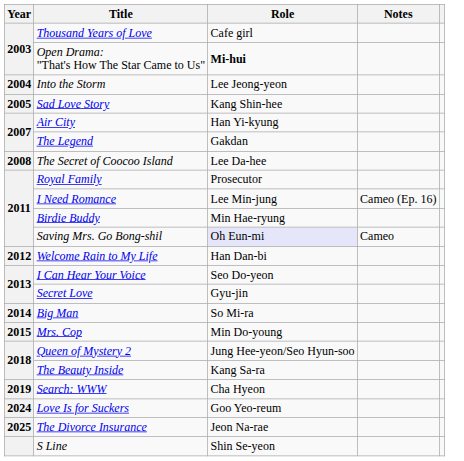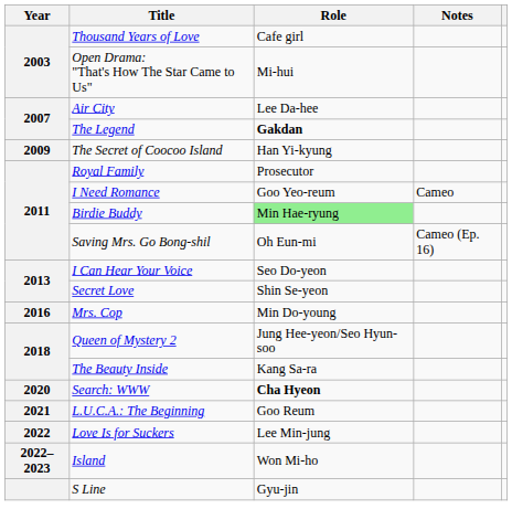 <table class="wikitable plainrowheaders">
 <tr>
 <th scope="col">Year</th>
 <th scope="col">Title</th>
 <th scope="col">Role</th>
 <th scope="col">Notes</th>
 <th scope="col"></th>
 </tr>
 <tr>
 <th scope="row" rowspan="2">2003</th>
 <td><em><a href='#'>Thousand Years of Love</a></em></td>
 <td>Cafe girl</td>
 <td></td>
 <td></td>
 </tr>
 <tr>
 <td><em>Open Drama:</em><br>"That's How The Star Came to Us"</td>
-<td><strong>Mi-hui</strong></td>
-<td></td>
-<td></td>
-</tr>
-<tr>
-<th scope="row">2004</th>
-<td><em>Into the Storm</em></td>
-<td>Lee Jeong-yeon</td>
-<td></td>
-<td></td>
-</tr>
-<tr>
-<th scope="row">2005</th>
-<td><em><a href='#'>Sad Love Story</a></em></td>
-<td>Kang Shin-hee</td>
+<td>Mi-hui</td>
 <td></td>
 <td></td>
 </tr>
 <tr>
 <th scope="row" rowspan="2">2007</th>
 <td><em><a href='#'>Air City</a></em></td>
-<td>Han Yi-kyung</td>
+<td>Lee Da-hee</td>
 <td></td>
 <td></td>
 </tr>
 <tr>
 <td><em><a href='#'>The Legend</a></em></td>
-<td>Gakdan</td>
+<td><strong>Gakdan</strong></td>
 <td></td>
 <td></td>
 </tr>
 <tr>
-<th scope="row">2008</th>
+<th scope="row">2009</th>
 <td><em>The Secret of Coocoo Island</em></td>
-<td>Lee Da-hee</td>
+<td>Han Yi-kyung</td>
 <td></td>
 <td></td>
 </tr>
 <tr>
 <th scope="row" rowspan="4">2011</th>
 <td><em><a href='#'>Royal Family</a></em></td>
 <td>Prosecutor</td>
 <td></td>
 <td></td>
 </tr>
 <tr>
 <td><em><a href='#'>I Need Romance</a></em></td>
-<td>Lee Min-jung</td>
-<td>Cameo (Ep. 16)</td>
+<td>Goo Yeo-reum</td>
+<td>Cameo</td>
 <td></td>
 </tr>
 <tr>
 <td><em><a href='#'>Birdie Buddy</a></em></td>
-<td>Min Hae-ryung</td>
+<td style="background: lightgreen;">Min Hae-ryung</td>
 <td></td>
 <td></td>
 </tr>
 <tr>
 <td><em>Saving Mrs. Go Bong-shil</em></td>
-<td style="background: lavender;">Oh Eun-mi</td>
-<td>Cameo</td>
-<td></td>
-</tr>
-<tr>
-<th scope="row">2012</th>
-<td><em><a href='#'>Welcome Rain to My Life</a></em></td>
-<td>Han Dan-bi</td>
-<td></td>
+<td>Oh Eun-mi</td>
+<td>Cameo (Ep. 16)</td>
 <td></td>
 </tr>
 <tr>
 <th scope="row" rowspan="2">2013</th>
 <td><em><a href='#'>I Can Hear Your Voice</a></em></td>
 <td>Seo Do-yeon</td>
 <td></td>
 <td></td>
 </tr>
 <tr>
 <td><em><a href='#'>Secret Love</a></em></td>
-<td>Gyu-jin</td>
+<td>Shin Se-yeon</td>
 <td></td>
 <td></td>
 </tr>
 <tr>
-<th scope="row">2014</th>
-<td><em><a href='#'>Big Man</a></em></td>
-<td>So Mi-ra</td>
-<td></td>
-<td></td>
-</tr>
-<tr>
-<th scope="row">2015</th>
+<th scope="row">2016</th>
 <td><em><a href='#'>Mrs. Cop</a></em></td>
 <td>Min Do-young</td>
 <td></td>
 <td></td>
 </tr>
 <tr>
 <th scope="row" rowspan="2">2018</th>
 <td><em><a href='#'>Queen of Mystery 2</a></em></td>
 <td>Jung Hee-yeon/Seo Hyun-soo</td>
 <td></td>
 <td></td>
 </tr>
 <tr>
 <td><em><a href='#'>The Beauty Inside</a></em></td>
 <td>Kang Sa-ra</td>
 <td></td>
 <td></td>
 </tr>
 <tr>
-<th scope="row">2019</th>
+<th scope="row">2020</th>
 <td><em><a href='#'>Search: WWW</a></em></td>
-<td>Cha Hyeon</td>
+<td><strong>Cha Hyeon</strong></td>
 <td></td>
 <td></td>
 </tr>
 <tr>
-<th scope="row">2024</th>
-<td><em><a href='#'>Love Is for Suckers</a></em></td>
-<td>Goo Yeo-reum</td>
+<th scope="row">2021</th>
+<td><em><a href='#'>L.U.C.A.: The Beginning</a></em></td>
+<td>Goo Reum</td>
 <td></td>
 <td></td>
 </tr>
 <tr>
-<th scope="row">2025</th>
-<td><em><a href='#'>The Divorce Insurance</a></em></td>
-<td>Jeon Na-rae</td>
+<th scope="row">2022</th>
+<td><em><a href='#'>Love Is for Suckers</a></em></td>
+<td>Lee Min-jung</td>
+<td></td>
+<td></td>
+</tr>
+<tr>
+<th scope="row">2022–2023</th>
+<td><em><a href='#'>Island</a></em></td>
+<td>Won Mi-ho</td>
 <td></td>
 <td></td>
 </tr>
 <tr>
 <th scope="row"></th>
 <td><em>S Line</em></td>
-<td>Shin Se-yeon</td>
+<td>Gyu-jin</td>
 <td></td>
 <td></td>
 </tr>
 </table>
